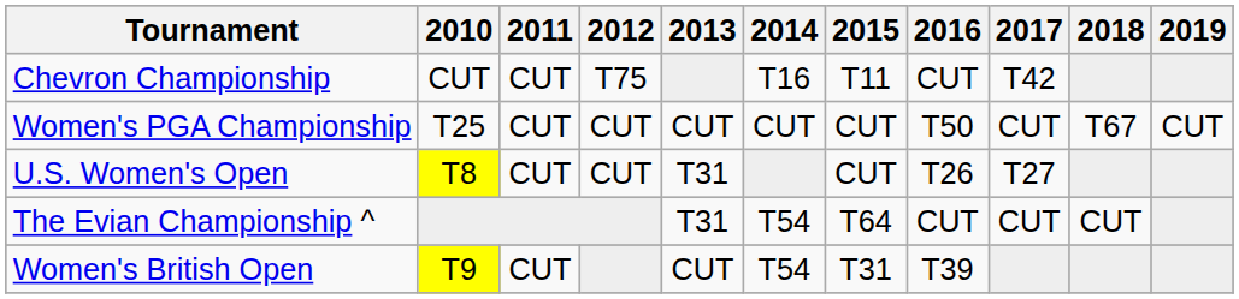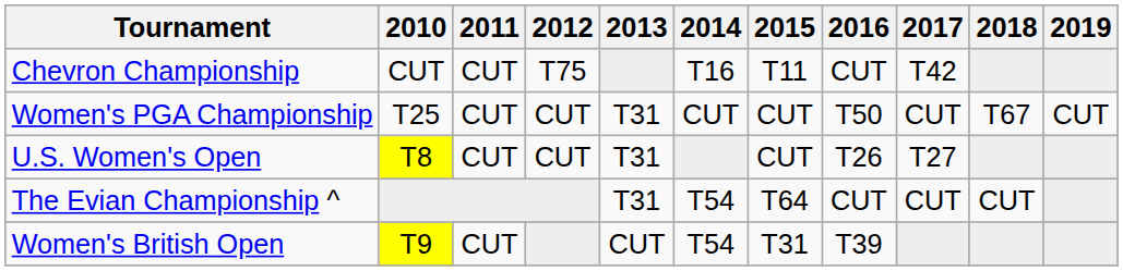 <table class="wikitable" style="font-size:95%;text-align:center;">
 <tr>
 <th>Tournament</th>
 <th>2010</th>
 <th>2011</th>
 <th>2012</th>
 <th>2013</th>
 <th>2014</th>
 <th>2015</th>
 <th>2016</th>
 <th>2017</th>
 <th>2018</th>
 <th>2019</th>
 </tr>
 <tr>
 <td align=left><a href='#'>Chevron Championship</a></td>
 <td>CUT</td>
 <td>CUT</td>
 <td>T75</td>
 <td style="background:#eeeeee;"></td>
 <td>T16</td>
 <td>T11</td>
 <td>CUT</td>
 <td>T42</td>
 <td style="background:#eeeeee;"></td>
 <td style="background:#eeeeee;"></td>
 </tr>
 <tr>
 <td align=left><a href='#'>Women's PGA Championship</a></td>
 <td>T25</td>
 <td>CUT</td>
 <td>CUT</td>
-<td>CUT</td>
+<td>T31</td>
 <td>CUT</td>
 <td>CUT</td>
 <td>T50</td>
 <td>CUT</td>
 <td>T67</td>
 <td>CUT</td>
 </tr>
 <tr>
 <td align=left><a href='#'>U.S. Women's Open</a></td>
 <td style="background:yellow;">T8</td>
 <td>CUT</td>
 <td>CUT</td>
 <td>T31</td>
 <td style="background:#eeeeee;"></td>
 <td>CUT</td>
 <td>T26</td>
 <td>T27</td>
 <td style="background:#eeeeee;"></td>
 <td style="background:#eeeeee;"></td>
 </tr>
 <tr>
 <td align=left><a href='#'>The Evian Championship</a> ^</td>
 <td style="background:#eeeeee;" colspan=3></td>
 <td>T31</td>
 <td>T54</td>
 <td>T64</td>
 <td>CUT</td>
 <td>CUT</td>
 <td>CUT</td>
 <td style="background:#eeeeee;"></td>
 </tr>
 <tr>
 <td align=left><a href='#'>Women's British Open</a></td>
 <td style="background:yellow;">T9</td>
 <td>CUT</td>
 <td style="background:#eeeeee;"></td>
 <td>CUT</td>
 <td>T54</td>
 <td>T31</td>
 <td>T39</td>
 <td style="background:#eeeeee;"></td>
 <td style="background:#eeeeee;"></td>
 <td style="background:#eeeeee;"></td>
 </tr>
 </table>
